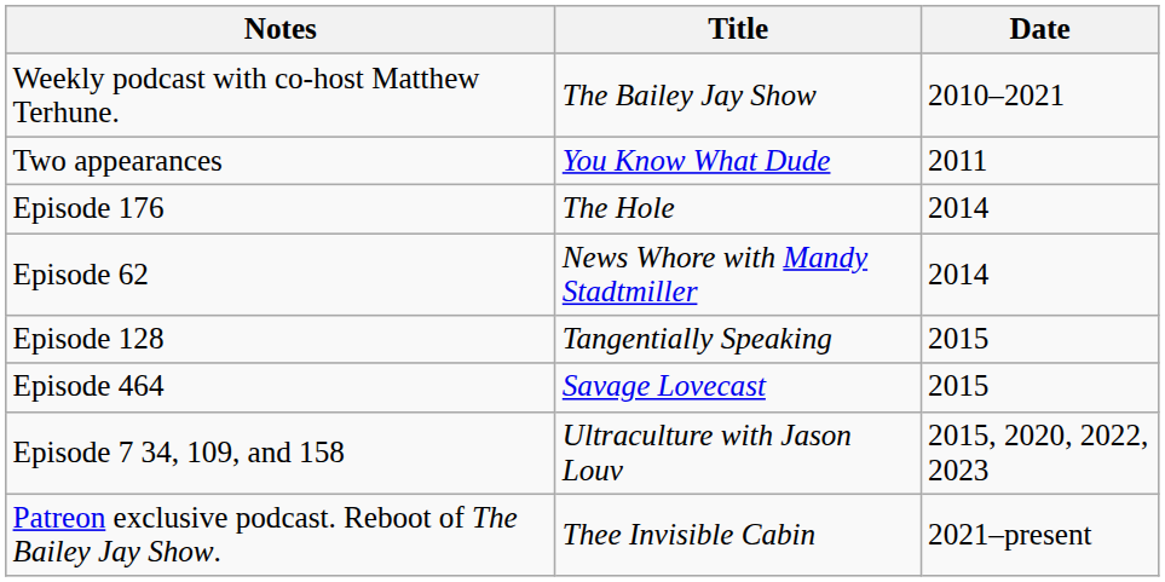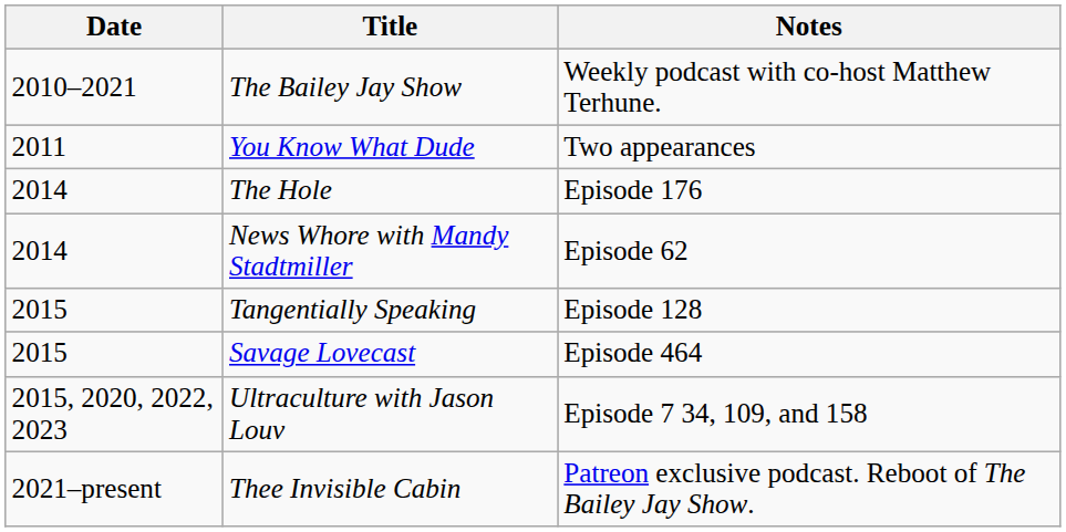 <table class="wikitable sortable">
 <tr>
+<th>Date</th>
+<th>Title</th>
 <th>Notes</th>
-<th>Title</th>
-<th>Date</th>
 </tr>
 <tr>
+<td>2010–2021</td>
+<td><em>The Bailey Jay Show</em></td>
 <td>Weekly podcast with co-host Matthew Terhune.</td>
-<td><em>The Bailey Jay Show</em></td>
-<td>2010–2021</td>
 </tr>
 <tr>
+<td>2011</td>
+<td><em><a href='#'>You Know What Dude</a></em></td>
 <td>Two appearances</td>
-<td><em><a href='#'>You Know What Dude</a></em></td>
-<td>2011</td>
 </tr>
 <tr>
+<td>2014</td>
+<td><em>The Hole</em></td>
 <td>Episode 176</td>
-<td><em>The Hole</em></td>
-<td>2014</td>
 </tr>
 <tr>
+<td>2014</td>
+<td><em>News Whore with <a href='#'>Mandy Stadtmiller</a></em></td>
 <td>Episode 62</td>
-<td><em>News Whore with <a href='#'>Mandy Stadtmiller</a></em></td>
-<td>2014</td>
 </tr>
 <tr>
+<td>2015</td>
+<td><em>Tangentially Speaking</em></td>
 <td>Episode 128</td>
-<td><em>Tangentially Speaking</em></td>
-<td>2015</td>
 </tr>
 <tr>
+<td>2015</td>
+<td><em><a href='#'>Savage Lovecast</a></em></td>
 <td>Episode 464</td>
-<td><em><a href='#'>Savage Lovecast</a></em></td>
-<td>2015</td>
 </tr>
 <tr>
+<td>2015, 2020, 2022, 2023</td>
+<td><em>Ultraculture with Jason Louv</em></td>
 <td>Episode 7 34, 109, and 158</td>
-<td><em>Ultraculture with Jason Louv</em></td>
-<td>2015, 2020, 2022, 2023</td>
 </tr>
 <tr>
+<td>2021–present</td>
+<td><em>Thee Invisible Cabin</em></td>
 <td><a href='#'>Patreon</a> exclusive podcast. Reboot of <em>The Bailey Jay Show</em>.</td>
-<td><em>Thee Invisible Cabin</em></td>
-<td>2021–present</td>
 </tr>
 </table>
